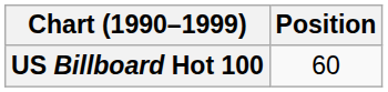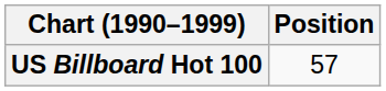 <table class="wikitable plainrowheaders" style="text-align:center">
 <tr>
 <th>Chart (1990–1999)</th>
 <th>Position</th>
 </tr>
 <tr>
 <th scope="row">US <em>Billboard</em> Hot 100</th>
-<td>60</td>
+<td>57</td>
 </tr>
 </table>
